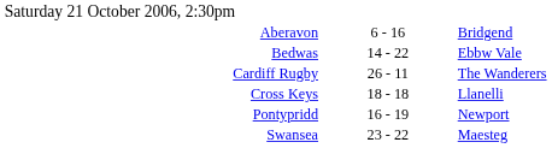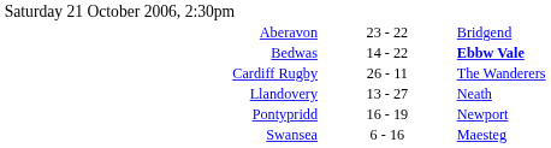 <table style="width:70%;" cellspacing="1">
 <tr>
 <th width=35%></th>
 <th width=15%></th>
 <th></th>
 </tr>
 <tr>
 <td>Saturday 21 October 2006, 2:30pm</td>
 </tr>
 <tr style=font-size:90%>
 <td align=right><a href='#'>Aberavon</a></td>
-<td align=center>6 - 16</td>
+<td align=center>23 - 22</td>
 <td><a href='#'>Bridgend</a></td>
 </tr>
 <tr style=font-size:90%>
 <td align=right><a href='#'>Bedwas</a></td>
 <td align=center>14 - 22</td>
-<td><a href='#'>Ebbw Vale</a></td>
+<td><strong><a href='#'>Ebbw Vale</a></strong></td>
 </tr>
 <tr style=font-size:90%>
 <td align=right><a href='#'>Cardiff Rugby</a></td>
 <td align=center>26 - 11</td>
 <td><a href='#'>The Wanderers</a></td>
 </tr>
 <tr style=font-size:90%>
-<td align=right><a href='#'>Cross Keys</a></td>
-<td align=center>18 - 18</td>
-<td><a href='#'>Llanelli</a></td>
+<td align=right><a href='#'>Llandovery</a></td>
+<td align=center>13 - 27</td>
+<td><a href='#'>Neath</a></td>
 </tr>
 <tr style=font-size:90%>
 <td align=right><a href='#'>Pontypridd</a></td>
 <td align=center>16 - 19</td>
 <td><a href='#'>Newport</a></td>
 </tr>
 <tr style=font-size:90%>
 <td align=right><a href='#'>Swansea</a></td>
-<td align=center>23 - 22</td>
+<td align=center>6 - 16</td>
 <td><a href='#'>Maesteg</a></td>
 </tr>
 </table>
